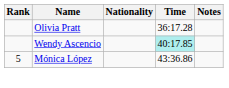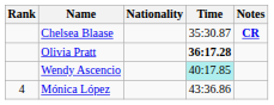 <table class="wikitable sortable" style="text-align:center">
 <tr>
 <th>Rank</th>
 <th>Name</th>
 <th>Nationality</th>
 <th>Time</th>
 <th>Notes</th>
 </tr>
 <tr>
 <td></td>
+<td align=left><a href='#'>Chelsea Blaase</a></td>
+<td align=left></td>
+<td>35:30.87</td>
+<td><strong><a href='#'>CR</a></strong></td>
+</tr>
+<tr>
+<td></td>
 <td align=left><a href='#'>Olivia Pratt</a></td>
 <td align=left></td>
-<td>36:17.28</td>
+<td><strong>36:17.28</strong></td>
 <td></td>
 </tr>
 <tr>
 <td></td>
 <td align=left><a href='#'>Wendy Ascencio</a></td>
 <td align=left></td>
 <td style="background: paleturquoise;">40:17.85</td>
 <td></td>
 </tr>
 <tr>
-<td>5</td>
+<td>4</td>
 <td align=left><a href='#'>Mónica López</a></td>
 <td align=left></td>
 <td>43:36.86</td>
 <td></td>
 </tr>
 </table>
